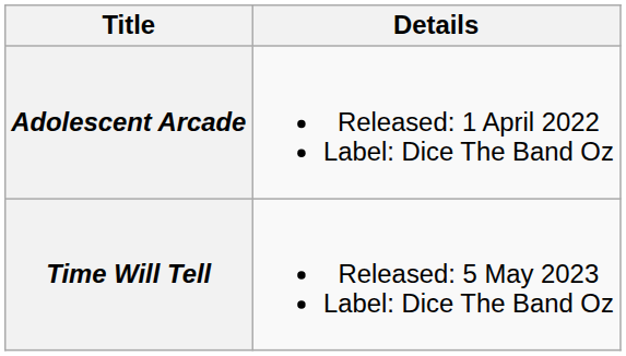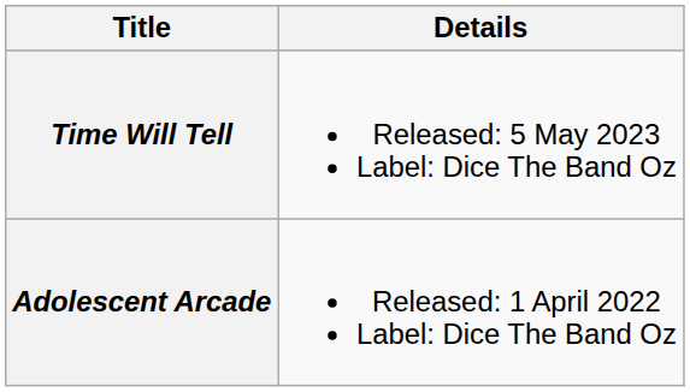 <table class="wikitable plainrowheaders" style="text-align:center;" border="1">
 <tr>
 <th>Title</th>
 <th>Details</th>
 </tr>
 <tr>
+<th scope="row"><em>Time Will Tell</em></th>
+<td><br><ul><li>Released: 5 May 2023</li><li>Label: Dice The Band Oz</li></ul></td>
+</tr>
+<tr>
 <th scope="row"><em>Adolescent Arcade</em></th>
 <td><br><ul><li>Released: 1 April 2022</li><li>Label: Dice The Band Oz</li></ul></td>
 </tr>
-<tr>
-<th scope="row"><em>Time Will Tell</em></th>
-<td><br><ul><li>Released: 5 May 2023</li><li>Label: Dice The Band Oz</li></ul></td>
-</tr>
 </table>
